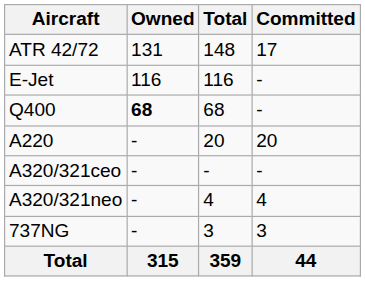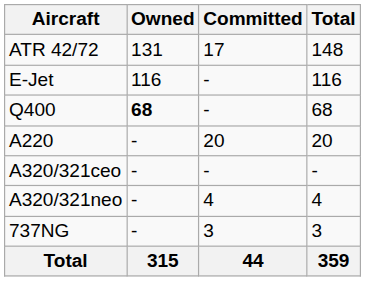 <table class="wikitable">
 <tr>
 <th>Aircraft</th>
 <th>Owned</th>
+<th>Committed</th>
 <th>Total</th>
-<th>Committed</th>
 </tr>
 <tr>
 <td>ATR 42/72</td>
 <td>131</td>
+<td>17</td>
 <td>148</td>
-<td>17</td>
 </tr>
 <tr>
 <td>E-Jet</td>
 <td>116</td>
+<td>-</td>
 <td>116</td>
-<td>-</td>
 </tr>
 <tr>
 <td>Q400</td>
 <td><strong>68</strong></td>
+<td>-</td>
 <td>68</td>
-<td>-</td>
 </tr>
 <tr>
 <td>A220</td>
 <td>-</td>
 <td>20</td>
 <td>20</td>
 </tr>
 <tr>
 <td>A320/321ceo</td>
 <td>-</td>
 <td>-</td>
 <td>-</td>
 </tr>
 <tr>
 <td>A320/321neo</td>
 <td>-</td>
 <td>4</td>
 <td>4</td>
 </tr>
 <tr>
 <td>737NG</td>
 <td>-</td>
 <td>3</td>
 <td>3</td>
 </tr>
 <tr>
 <th>Total</th>
 <th>315</th>
+<th>44</th>
 <th>359</th>
-<th>44</th>
 </tr>
 </table>
